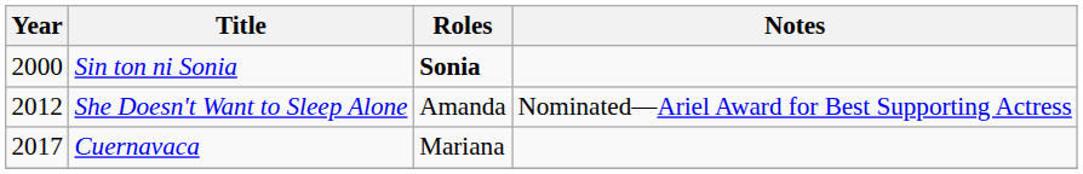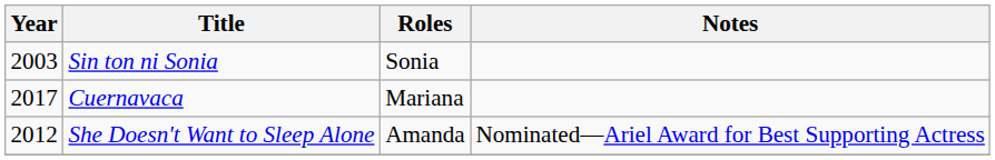 <table class="wikitable sortable">
 <tr>
 <th>Year</th>
 <th>Title</th>
 <th>Roles</th>
 <th>Notes</th>
 </tr>
 <tr>
-<td>2000</td>
+<td>2003</td>
 <td><em><a href='#'>Sin ton ni Sonia</a></em></td>
-<td><strong>Sonia</strong></td>
+<td>Sonia</td>
+<td></td>
+</tr>
+<tr>
+<td>2017</td>
+<td><em><a href='#'>Cuernavaca</a></em></td>
+<td>Mariana</td>
 <td></td>
 </tr>
 <tr>
 <td>2012</td>
 <td><em><a href='#'>She Doesn't Want to Sleep Alone</a></em></td>
 <td>Amanda</td>
 <td>Nominated—<a href='#'>Ariel Award for Best Supporting Actress</a></td>
 </tr>
 <tr>
-<td>2017</td>
-<td><em><a href='#'>Cuernavaca</a></em></td>
-<td>Mariana</td>
-<td></td>
-</tr>
-<tr>
 </tr>
 </table>
